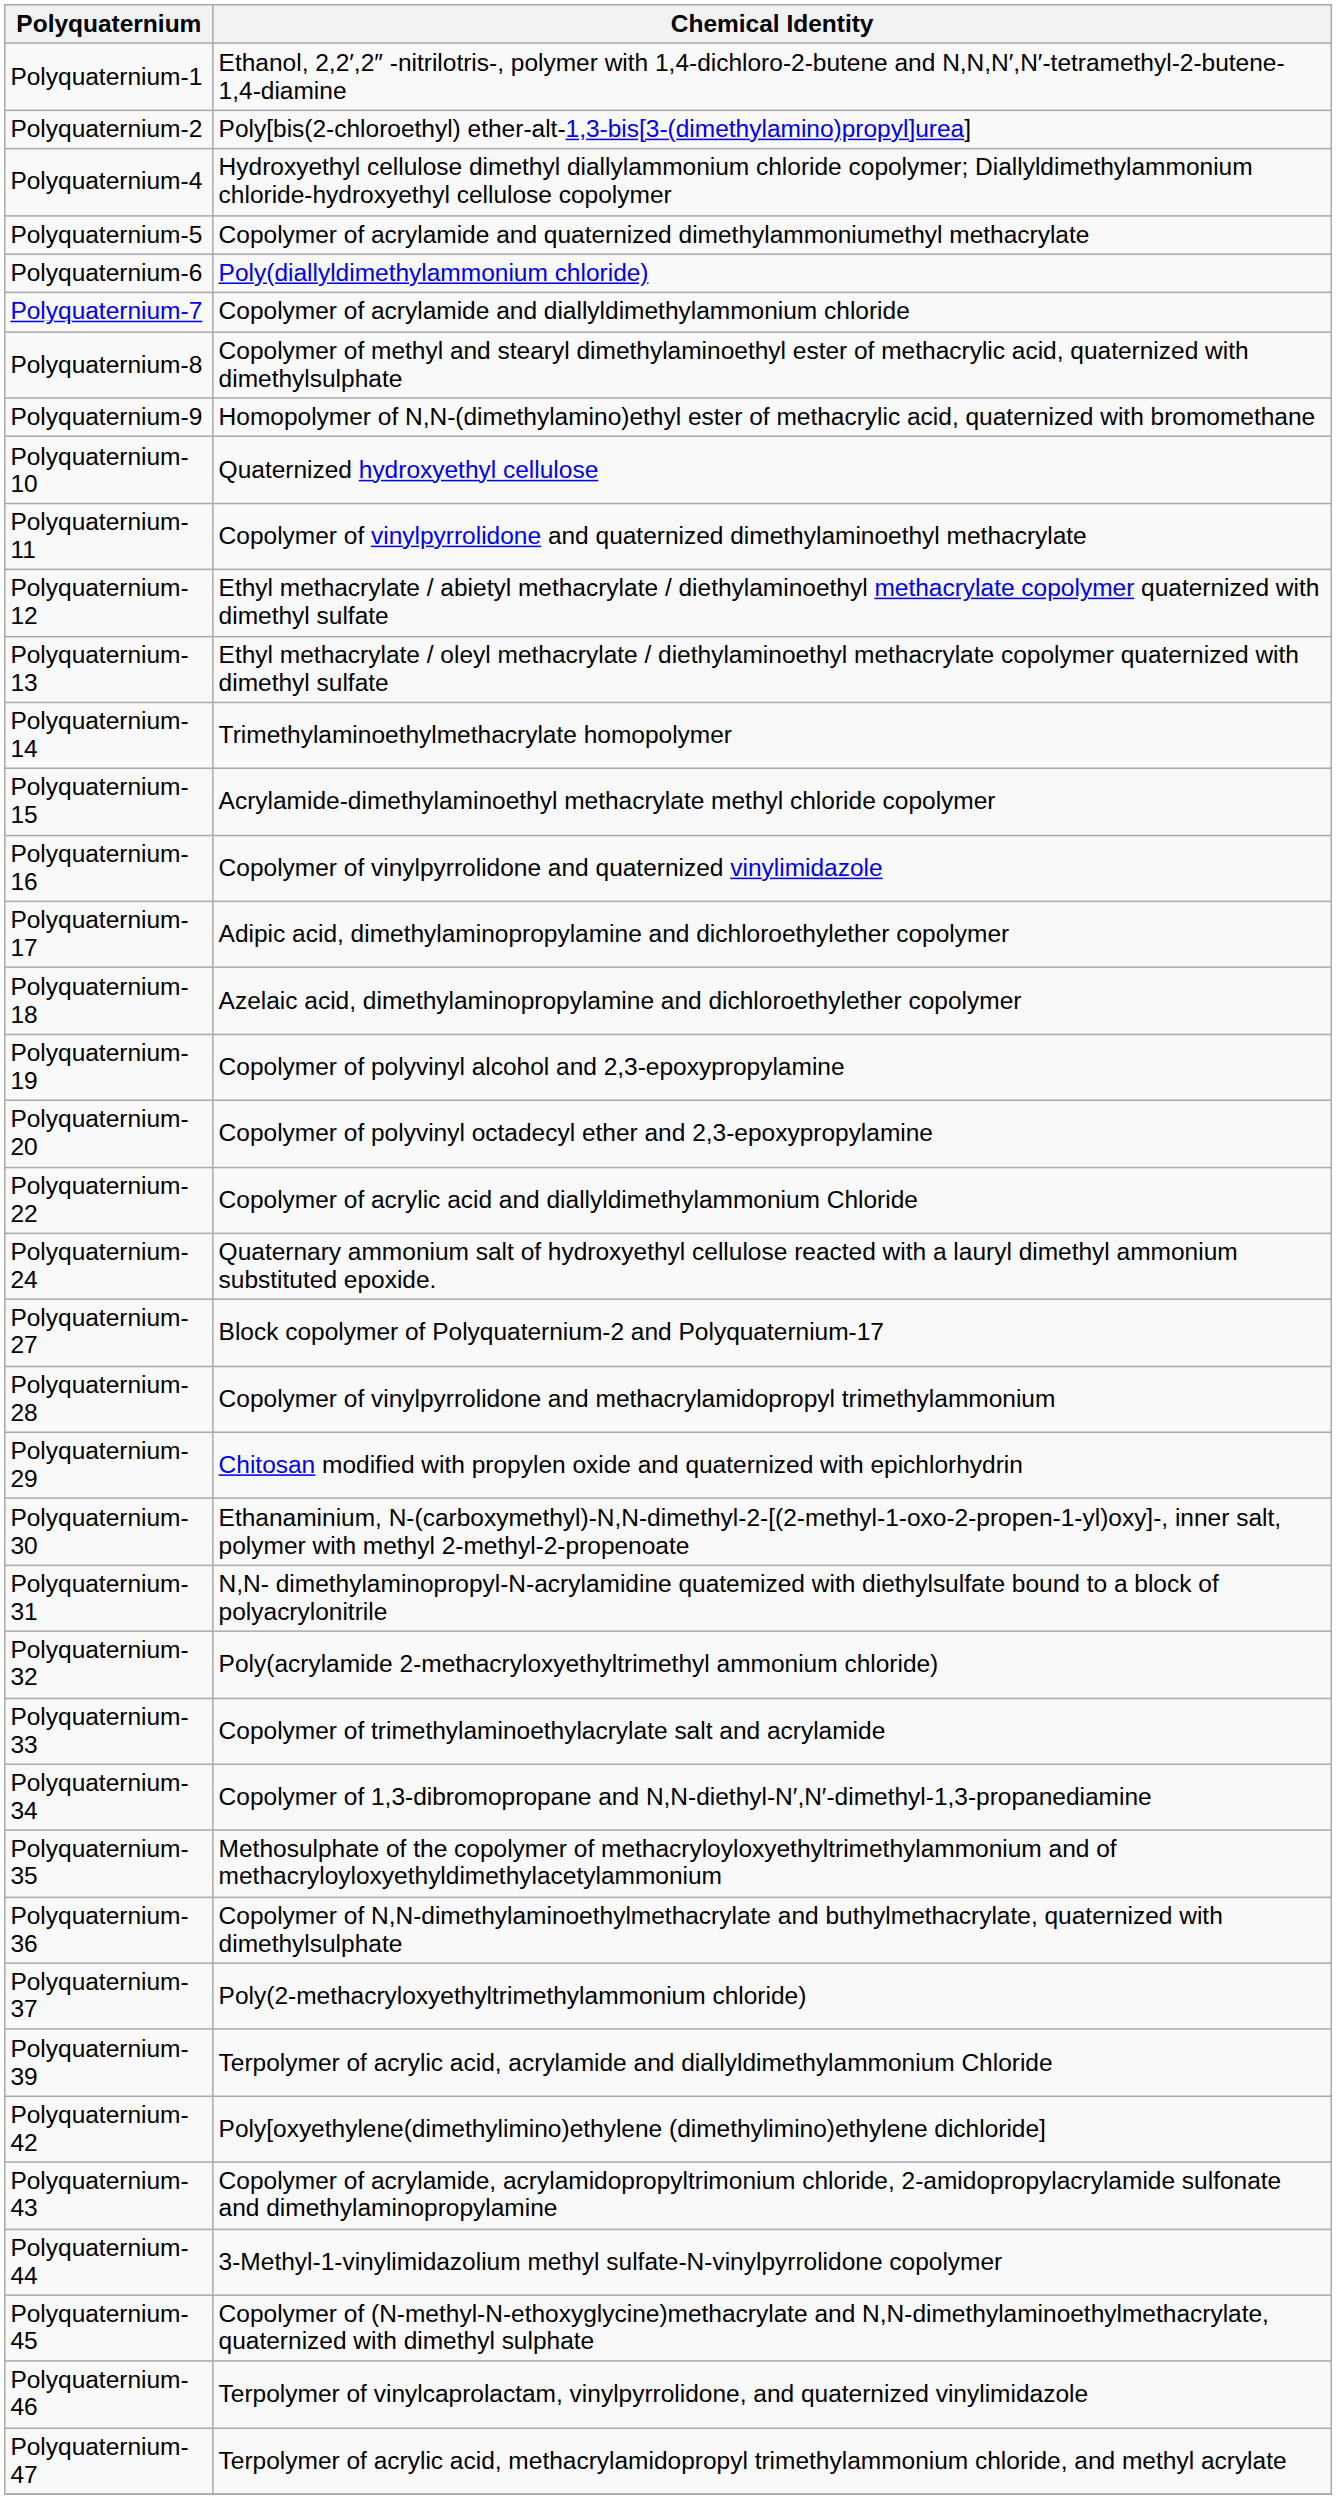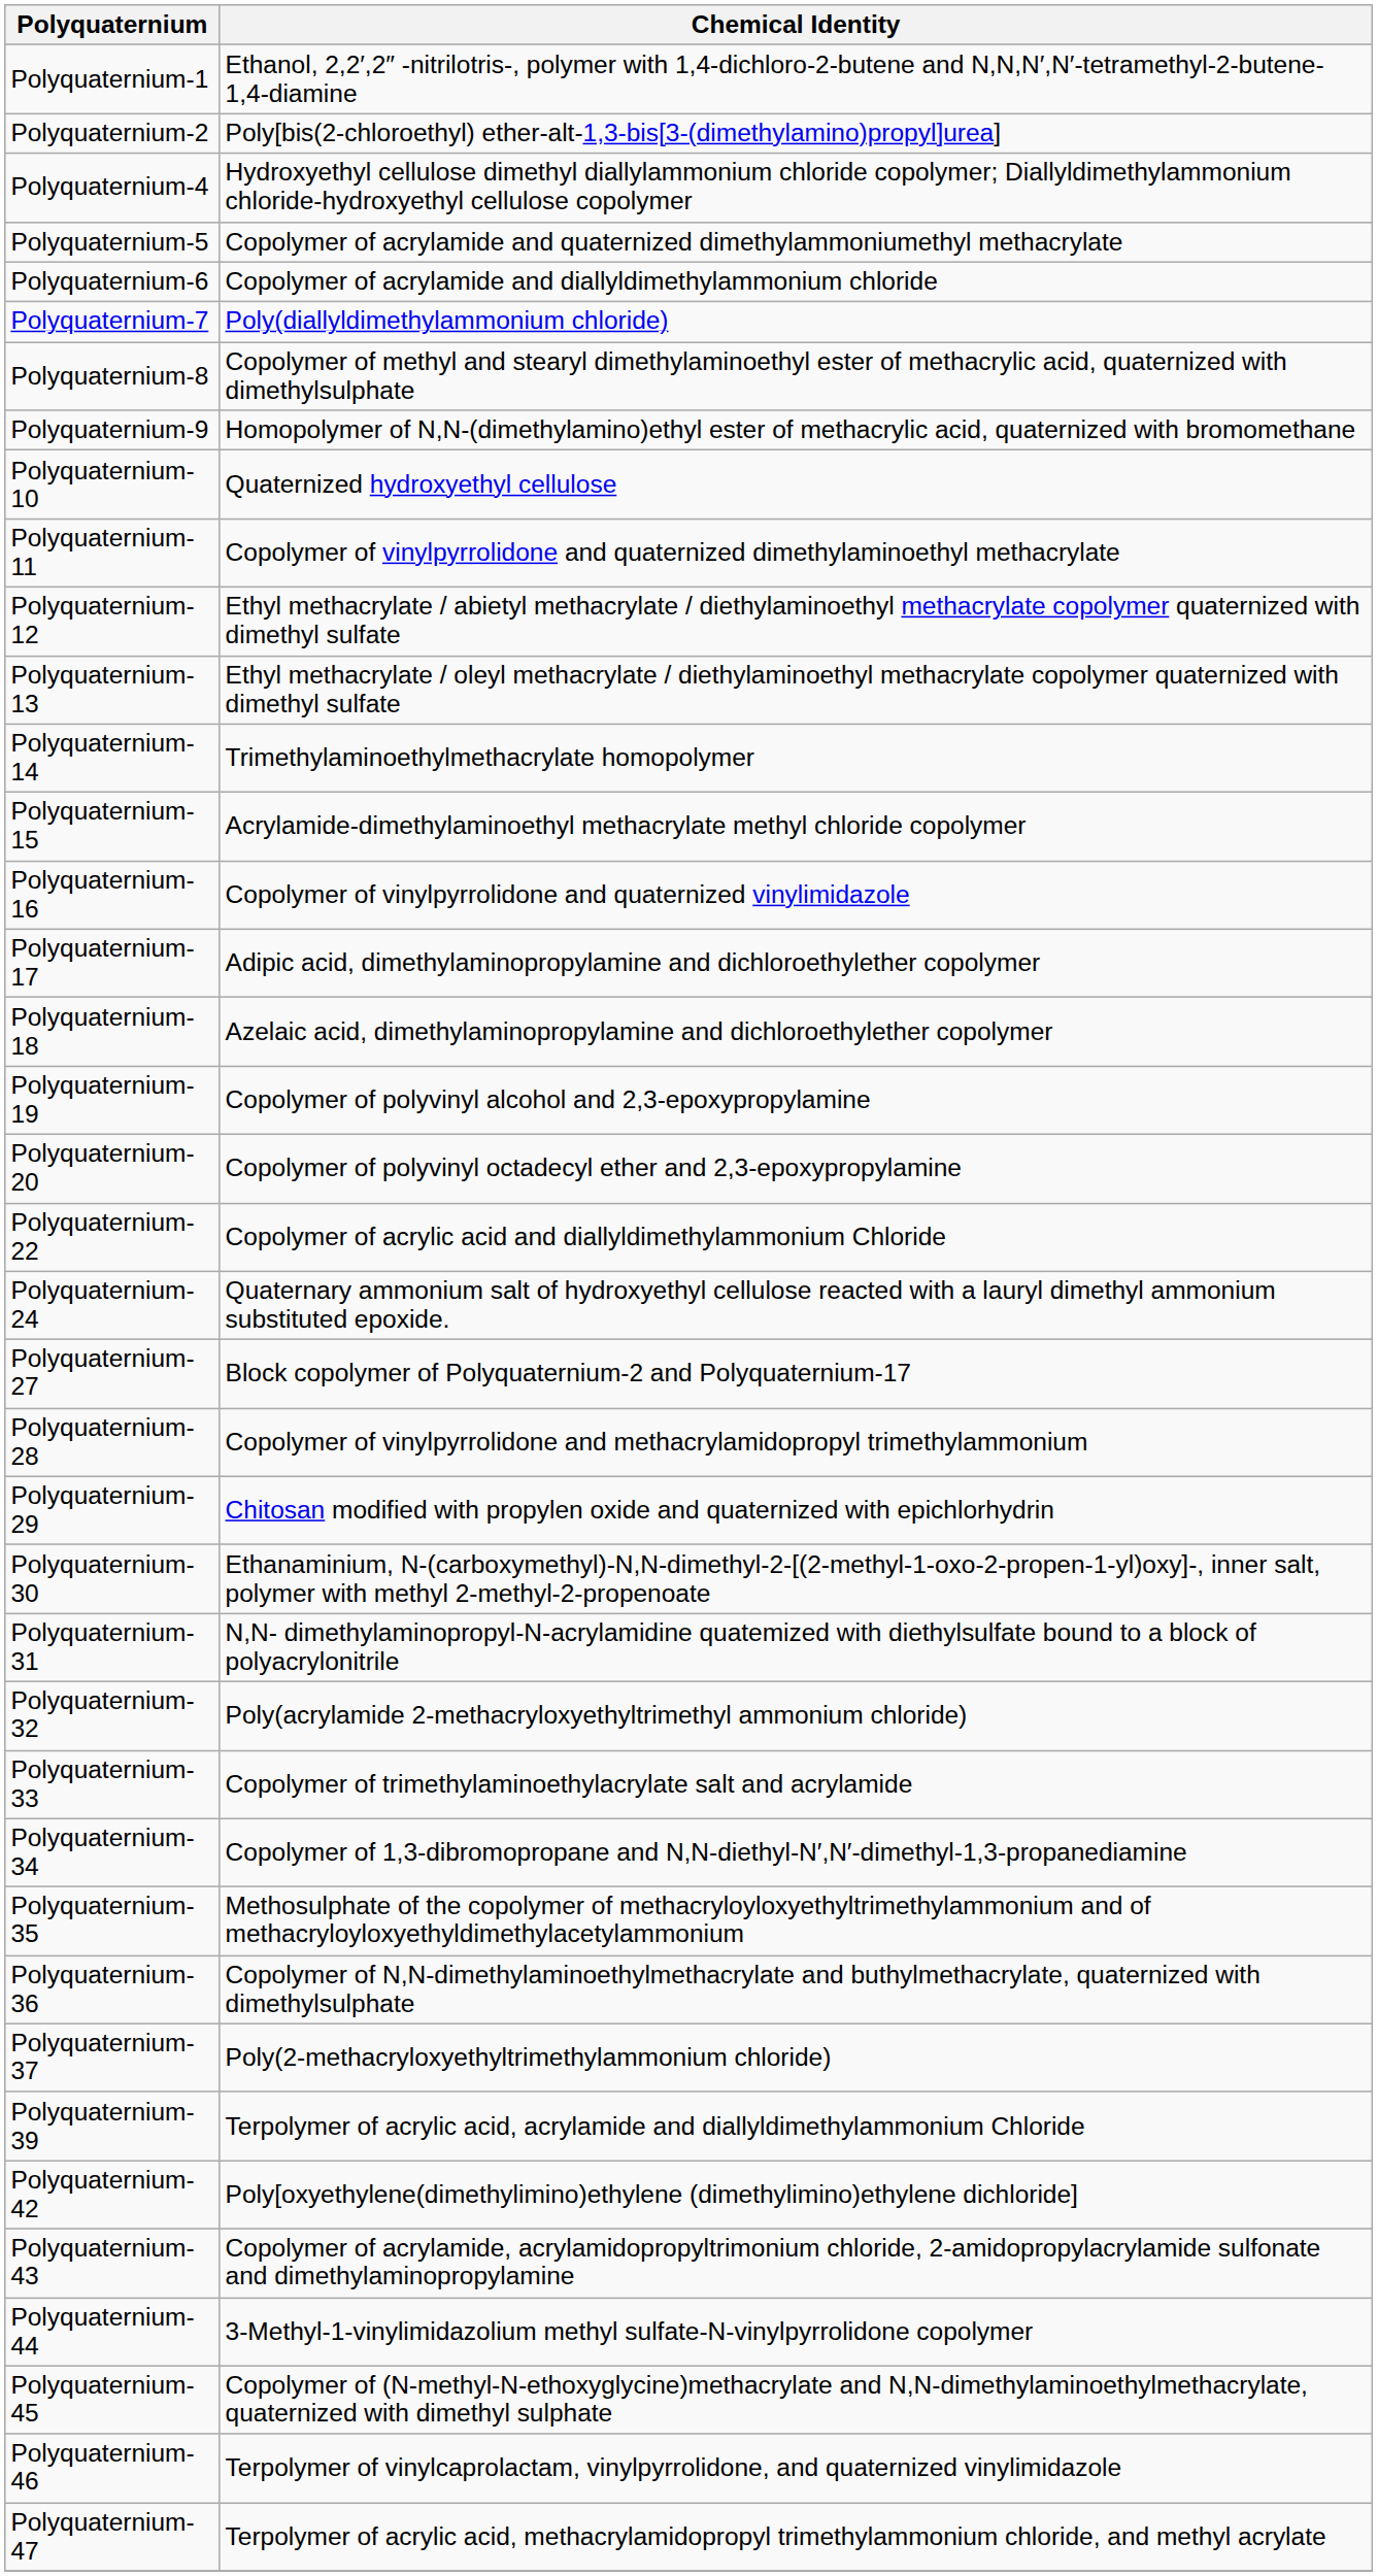 <table class="wikitable">
 <tr>
 <th>Polyquaternium</th>
 <th>Chemical Identity</th>
 </tr>
 <tr>
 <td>Polyquaternium-1</td>
 <td>Ethanol, 2,2′,2″ -nitrilotris-, polymer with 1,4-dichloro-2-butene and N,N,N′,N′-tetramethyl-2-butene-1,4-diamine</td>
 </tr>
 <tr>
 <td>Polyquaternium-2</td>
 <td>Poly[bis(2-chloroethyl) ether-alt-<a href='#'>1,3-bis[3-(dimethylamino)propyl]urea</a>]</td>
 </tr>
 <tr>
 <td>Polyquaternium-4</td>
 <td>Hydroxyethyl cellulose dimethyl diallylammonium chloride copolymer; Diallyldimethylammonium chloride-hydroxyethyl cellulose copolymer</td>
 </tr>
 <tr>
 <td>Polyquaternium-5</td>
 <td>Copolymer of acrylamide and quaternized dimethylammoniumethyl methacrylate</td>
 </tr>
 <tr>
 <td>Polyquaternium-6</td>
-<td><a href='#'>Poly(diallyldimethylammonium chloride)</a></td>
+<td>Copolymer of acrylamide and diallyldimethylammonium chloride</td>
 </tr>
 <tr>
 <td><a href='#'>Polyquaternium-7</a></td>
-<td>Copolymer of acrylamide and diallyldimethylammonium chloride</td>
+<td><a href='#'>Poly(diallyldimethylammonium chloride)</a></td>
 </tr>
 <tr>
 <td>Polyquaternium-8</td>
 <td>Copolymer of methyl and stearyl dimethylaminoethyl ester of methacrylic acid, quaternized with dimethylsulphate</td>
 </tr>
 <tr>
 <td>Polyquaternium-9</td>
 <td>Homopolymer of N,N-(dimethylamino)ethyl ester of methacrylic acid, quaternized with bromomethane</td>
 </tr>
 <tr>
 <td>Polyquaternium-10</td>
 <td>Quaternized <a href='#'>hydroxyethyl cellulose</a></td>
 </tr>
 <tr>
 <td>Polyquaternium-11</td>
 <td>Copolymer of <a href='#'>vinylpyrrolidone</a> and quaternized dimethylaminoethyl methacrylate</td>
 </tr>
 <tr>
 <td>Polyquaternium-12</td>
 <td>Ethyl methacrylate / abietyl methacrylate / diethylaminoethyl <a href='#'>methacrylate copolymer</a> quaternized with dimethyl sulfate</td>
 </tr>
 <tr>
 <td>Polyquaternium-13</td>
 <td>Ethyl methacrylate / oleyl methacrylate / diethylaminoethyl methacrylate copolymer quaternized with dimethyl sulfate</td>
 </tr>
 <tr>
 <td>Polyquaternium-14</td>
 <td>Trimethylaminoethylmethacrylate homopolymer</td>
 </tr>
 <tr>
 <td>Polyquaternium-15</td>
 <td>Acrylamide-dimethylaminoethyl methacrylate methyl chloride copolymer</td>
 </tr>
 <tr>
 <td>Polyquaternium-16</td>
 <td>Copolymer of vinylpyrrolidone and quaternized <a href='#'>vinylimidazole</a></td>
 </tr>
 <tr>
 <td>Polyquaternium-17</td>
 <td>Adipic acid, dimethylaminopropylamine and dichloroethylether copolymer</td>
 </tr>
 <tr>
 <td>Polyquaternium-18</td>
 <td>Azelaic acid, dimethylaminopropylamine and dichloroethylether copolymer</td>
 </tr>
 <tr>
 <td>Polyquaternium-19</td>
 <td>Copolymer of polyvinyl alcohol and 2,3-epoxypropylamine</td>
 </tr>
 <tr>
 <td>Polyquaternium-20</td>
 <td>Copolymer of polyvinyl octadecyl ether and 2,3-epoxypropylamine</td>
 </tr>
 <tr>
 <td>Polyquaternium-22</td>
 <td>Copolymer of acrylic acid and diallyldimethylammonium Chloride</td>
 </tr>
 <tr>
 <td>Polyquaternium-24</td>
 <td>Quaternary ammonium salt of hydroxyethyl cellulose reacted with a lauryl dimethyl ammonium substituted epoxide.</td>
 </tr>
 <tr>
 <td>Polyquaternium-27</td>
 <td>Block copolymer of Polyquaternium-2 and Polyquaternium-17</td>
 </tr>
 <tr>
 <td>Polyquaternium-28</td>
 <td>Copolymer of vinylpyrrolidone and methacrylamidopropyl trimethylammonium</td>
 </tr>
 <tr>
 <td>Polyquaternium-29</td>
 <td><a href='#'>Chitosan</a> modified with propylen oxide and quaternized with epichlorhydrin</td>
 </tr>
 <tr>
 <td>Polyquaternium-30</td>
 <td>Ethanaminium, N-(carboxymethyl)-N,N-dimethyl-2-[(2-methyl-1-oxo-2-propen-1-yl)oxy]-, inner salt, polymer with methyl 2-methyl-2-propenoate</td>
 </tr>
 <tr>
 <td>Polyquaternium-31</td>
 <td>N,N- dimethylaminopropyl-N-acrylamidine quatemized with diethylsulfate bound to a block of polyacrylonitrile</td>
 </tr>
 <tr>
 <td>Polyquaternium-32</td>
 <td>Poly(acrylamide 2-methacryloxyethyltrimethyl ammonium chloride)</td>
 </tr>
 <tr>
 <td>Polyquaternium-33</td>
 <td>Copolymer of trimethylaminoethylacrylate salt and acrylamide</td>
 </tr>
 <tr>
 <td>Polyquaternium-34</td>
 <td>Copolymer of 1,3-dibromopropane and N,N-diethyl-N′,N′-dimethyl-1,3-propanediamine</td>
 </tr>
 <tr>
 <td>Polyquaternium-35</td>
 <td>Methosulphate of the copolymer of methacryloyloxyethyltrimethylammonium and of methacryloyloxyethyldimethylacetylammonium</td>
 </tr>
 <tr>
 <td>Polyquaternium-36</td>
 <td>Copolymer of N,N-dimethylaminoethylmethacrylate and buthylmethacrylate, quaternized with dimethylsulphate</td>
 </tr>
 <tr>
 <td>Polyquaternium-37</td>
 <td>Poly(2-methacryloxyethyltrimethylammonium chloride)</td>
 </tr>
 <tr>
 <td>Polyquaternium-39</td>
 <td>Terpolymer of acrylic acid, acrylamide and diallyldimethylammonium Chloride</td>
 </tr>
 <tr>
 <td>Polyquaternium-42</td>
 <td>Poly[oxyethylene(dimethylimino)ethylene (dimethylimino)ethylene dichloride]</td>
 </tr>
 <tr>
 <td>Polyquaternium-43</td>
 <td>Copolymer of acrylamide, acrylamidopropyltrimonium chloride, 2-amidopropylacrylamide sulfonate and dimethylaminopropylamine</td>
 </tr>
 <tr>
 <td>Polyquaternium-44</td>
 <td>3-Methyl-1-vinylimidazolium methyl sulfate-N-vinylpyrrolidone copolymer</td>
 </tr>
 <tr>
 <td>Polyquaternium-45</td>
 <td>Copolymer of (N-methyl-N-ethoxyglycine)methacrylate and N,N-dimethylaminoethylmethacrylate, quaternized with dimethyl sulphate</td>
 </tr>
 <tr>
 <td>Polyquaternium-46</td>
 <td>Terpolymer of vinylcaprolactam, vinylpyrrolidone, and quaternized vinylimidazole</td>
 </tr>
 <tr>
 <td>Polyquaternium-47</td>
 <td>Terpolymer of acrylic acid, methacrylamidopropyl trimethylammonium chloride, and methyl acrylate</td>
 </tr>
 <tr>
 </tr>
 </table>
